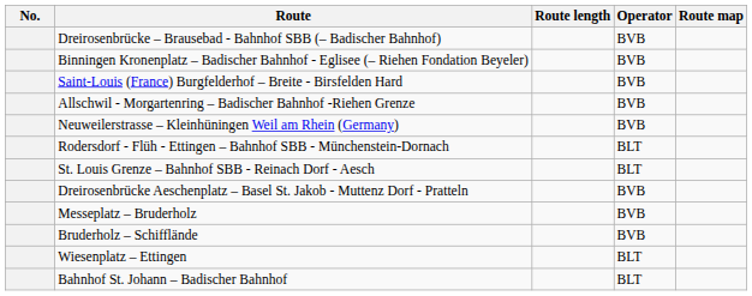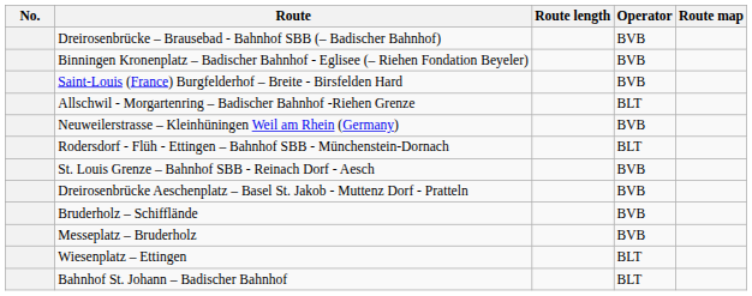 <table class="wikitable sortable">
 <tr>
 <th>No.</th>
 <th>Route</th>
 <th>Route length</th>
 <th>Operator</th>
 <th>Route map</th>
 </tr>
 <tr>
 <th width=50></th>
 <td>Dreirosenbrücke – Brausebad -  Bahnhof SBB (– Badischer Bahnhof)</td>
 <td></td>
 <td>BVB</td>
 <td></td>
 </tr>
 <tr>
 <th></th>
 <td>Binningen Kronenplatz – Badischer Bahnhof -  Eglisee (– Riehen Fondation Beyeler)</td>
 <td></td>
 <td>BVB</td>
 <td></td>
 </tr>
 <tr>
 <th></th>
 <td><a href='#'>Saint-Louis</a> (<a href='#'>France</a>) Burgfelderhof – Breite - Birsfelden Hard</td>
 <td></td>
 <td>BVB</td>
 <td></td>
 </tr>
 <tr>
 <th></th>
 <td>Allschwil - Morgartenring – Badischer Bahnhof -Riehen Grenze</td>
 <td></td>
-<td>BVB</td>
+<td>BLT</td>
 <td></td>
 </tr>
 <tr>
 <th></th>
 <td>Neuweilerstrasse – Kleinhüningen <a href='#'>Weil am Rhein</a> (<a href='#'>Germany</a>)</td>
 <td></td>
 <td>BVB</td>
 <td></td>
 </tr>
 <tr>
 <th></th>
 <td>Rodersdorf - Flüh - Ettingen – Bahnhof SBB - Münchenstein-Dornach</td>
 <td></td>
 <td>BLT</td>
 <td></td>
 </tr>
 <tr>
 <th></th>
 <td>St. Louis Grenze – Bahnhof SBB - Reinach Dorf - Aesch</td>
 <td></td>
-<td>BLT</td>
+<td>BVB</td>
 <td></td>
 </tr>
 <tr>
 <th></th>
 <td>Dreirosenbrücke Aeschenplatz – Basel St. Jakob - Muttenz Dorf - Pratteln</td>
 <td></td>
 <td>BVB</td>
 <td></td>
 </tr>
 <tr>
 <th></th>
-<td>Messeplatz – Bruderholz</td>
+<td>Bruderholz – Schifflände</td>
 <td></td>
 <td>BVB</td>
 <td></td>
 </tr>
 <tr>
 <th></th>
-<td>Bruderholz – Schifflände</td>
+<td>Messeplatz – Bruderholz</td>
 <td></td>
 <td>BVB</td>
 <td></td>
 </tr>
 <tr>
 <th></th>
 <td>Wiesenplatz – Ettingen</td>
 <td></td>
 <td>BLT</td>
 <td></td>
 </tr>
 <tr>
 <th></th>
 <td>Bahnhof St. Johann – Badischer Bahnhof</td>
 <td></td>
 <td>BLT</td>
 <td></td>
 </tr>
 </table>
